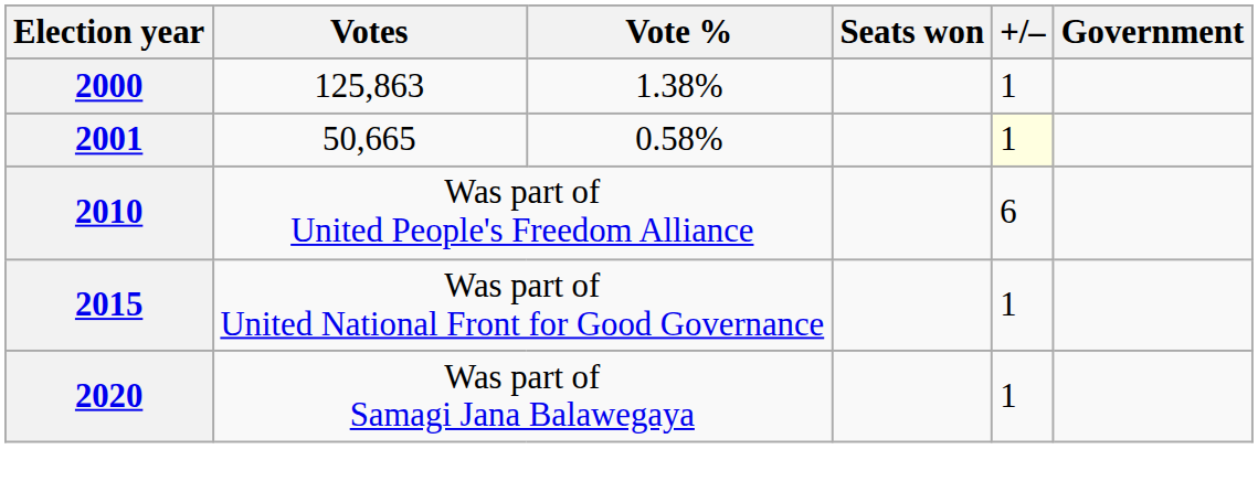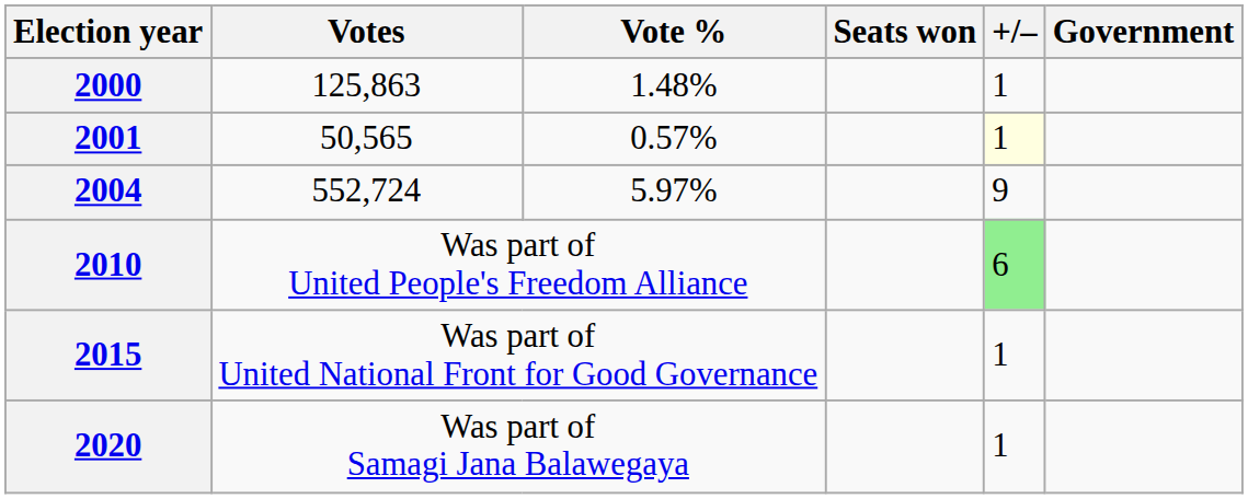 <table class="sortable wikitable">
 <tr>
 <th>Election year</th>
 <th>Votes</th>
 <th>Vote %</th>
 <th>Seats won</th>
 <th>+/–</th>
 <th>Government</th>
 </tr>
 <tr>
 <th><a href='#'>2000</a></th>
 <td align=center>125,863</td>
-<td align=center>1.38%</td>
+<td align=center>1.48%</td>
 <td></td>
 <td> 1</td>
 <td></td>
 </tr>
 <tr>
 <th><a href='#'>2001</a></th>
-<td align=center>50,665</td>
-<td align=center>0.58%</td>
+<td align=center>50,565</td>
+<td align=center>0.57%</td>
 <td></td>
 <td style="background: lightyellow;"> 1</td>
+<td></td>
+</tr>
+<tr>
+<th><a href='#'>2004</a></th>
+<td align=center>552,724</td>
+<td align=center>5.97%</td>
+<td></td>
+<td> 9</td>
 <td></td>
 </tr>
 <tr>
 <th><a href='#'>2010</a></th>
 <td colspan=2 align=center>Was part of<br><a href='#'>United People's Freedom Alliance</a></td>
 <td></td>
-<td> 6</td>
+<td style="background: lightgreen;"> 6</td>
 <td></td>
 </tr>
 <tr>
 <th><a href='#'>2015</a></th>
 <td colspan=2 align=center>Was part of<br><a href='#'>United National Front for Good Governance</a></td>
 <td></td>
 <td> 1</td>
 <td></td>
 </tr>
 <tr>
 <th><a href='#'>2020</a></th>
 <td colspan=2 align=center>Was part of<br><a href='#'>Samagi Jana Balawegaya</a></td>
 <td></td>
 <td> 1</td>
 <td></td>
 </tr>
 </table>
